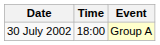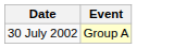 <table class = "wikitable" style="text-align:center;">
 <tr>
 <th>Date</th>
-<th>Time</th>
 <th>Event</th>
 </tr>
 <tr>
 <td>30 July 2002</td>
-<td>18:00</td>
 <td bgcolor=ffffcc>Group A</td>
 </tr>
 </table>
